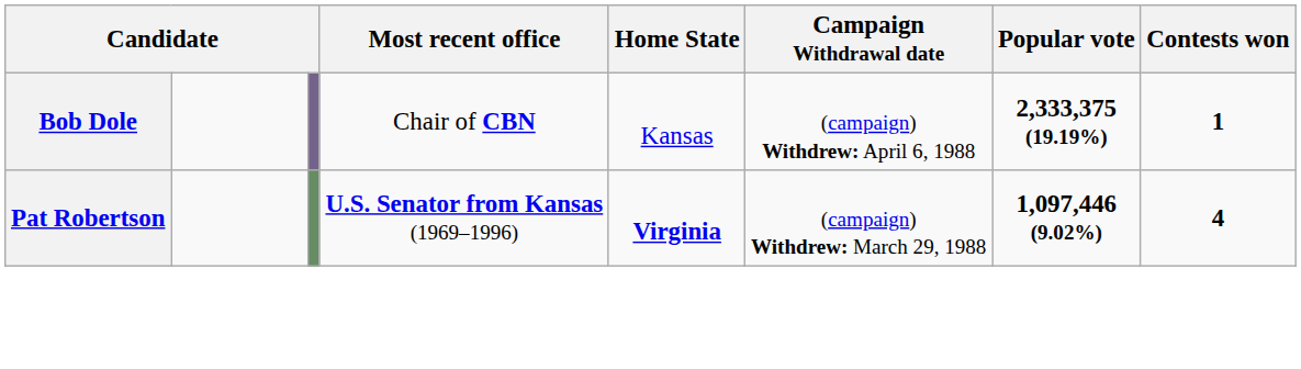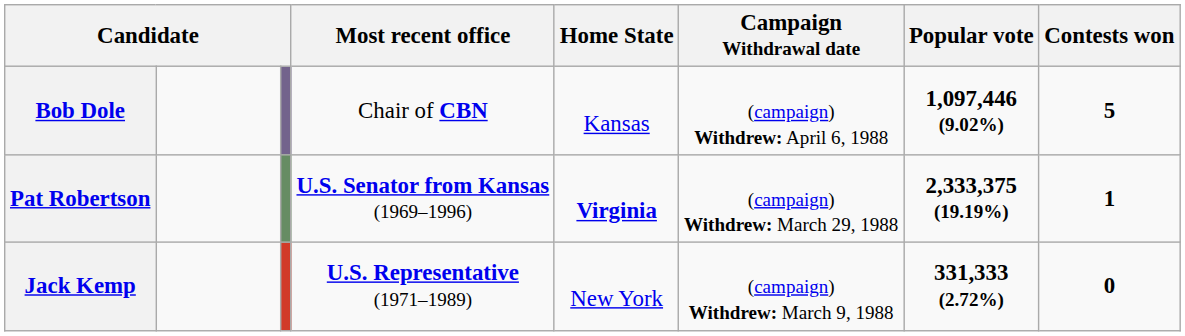 <table class="wikitable sortable" style="text-align:center">
 <tr>
 <th colspan="3">Candidate</th>
 <th class="unsortable">Most recent office</th>
 <th>Home State</th>
 <th data-sort-type="date">Campaign<br><small>Withdrawal date</small></th>
 <th>Popular vote</th>
 <th>Contests won</th>
 </tr>
 <tr>
 <th scope="row" data-sort-=""><a href='#'>Bob Dole</a></th>
 <td style="min-width:80px;"></td>
 <td style="background:#73638c;"></td>
 <td>Chair of <strong><a href='#'>CBN</a></strong></td>
 <td><br><a href='#'>Kansas</a></td>
 <td data-sort-value="0"><br><small>(<a href='#'>campaign</a>)<br><strong>Withdrew:</strong> April 6, 1988</small></td>
-<td data-sort-value="14,015,993"><strong>2,333,375</strong><br><small><strong>(19.19%)</strong></small></td>
-<td data-sort-value="44"><strong>1</strong></td>
+<td data-sort-value="14,015,993"><strong>1,097,446</strong><br><small><strong>(9.02%)</strong></small></td>
+<td data-sort-value="44"><strong>5</strong></td>
 </tr>
 <tr>
 <th scope="row" data-sort-=""><a href='#'>Pat Robertson</a></th>
 <td style="min-width:80px;"></td>
 <td style="background:#668c63;"></td>
 <td><strong><a href='#'>U.S. Senator from Kansas</a></strong><br><small>(1969–1996)</small></td>
 <td><strong><br><a href='#'>Virginia</a></strong></td>
 <td data-sort-value="0"><br><small>(<a href='#'>campaign</a>)<br><strong>Withdrew:</strong> March 29, 1988</small></td>
-<td data-sort-value="14,015,993"><strong>1,097,446</strong><br><small><strong>(9.02%)</strong></small></td>
-<td data-sort-value="44"><strong>4</strong></td>
+<td data-sort-value="14,015,993"><strong>2,333,375</strong><br><small><strong>(19.19%)</strong></small></td>
+<td data-sort-value="44"><strong>1</strong></td>
+</tr>
+<tr>
+<th scope="row" data-sort-=""><a href='#'>Jack Kemp</a></th>
+<td style="min-width:80px;"></td>
+<td style="background:#D13A29;"></td>
+<td><strong><a href='#'>U.S. Representative</a></strong><br><small>(1971–1989)</small></td>
+<td><br><a href='#'>New York</a></td>
+<td data-sort-value="0"><br><small>(<a href='#'>campaign</a>)<br><strong>Withdrew:</strong> March 9, 1988</small></td>
+<td data-sort-value="14,015,993"><strong>331,333</strong><br><small><strong>(2.72%)</strong></small></td>
+<td data-sort-value="44"><strong>0</strong></td>
 </tr>
 </table>
